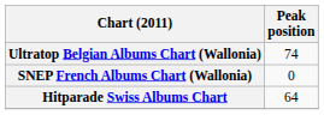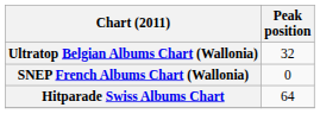 <table class="wikitable sortable plainrowheaders" border="1">
 <tr>
 <th scope="col">Chart (2011)</th>
 <th scope="col">Peak<br>position</th>
 </tr>
 <tr>
 <th scope="row">Ultratop <a href='#'>Belgian Albums Chart</a> (Wallonia)</th>
-<td align="center">74</td>
+<td align="center">32</td>
 </tr>
 <tr>
 <th scope="row">SNEP <a href='#'>French Albums Chart</a> (Wallonia)</th>
 <td align="center">0</td>
 </tr>
 <tr>
 <th scope="row">Hitparade <a href='#'>Swiss Albums Chart</a></th>
 <td align="center">64</td>
 </tr>
 <tr>
 </tr>
 </table>
